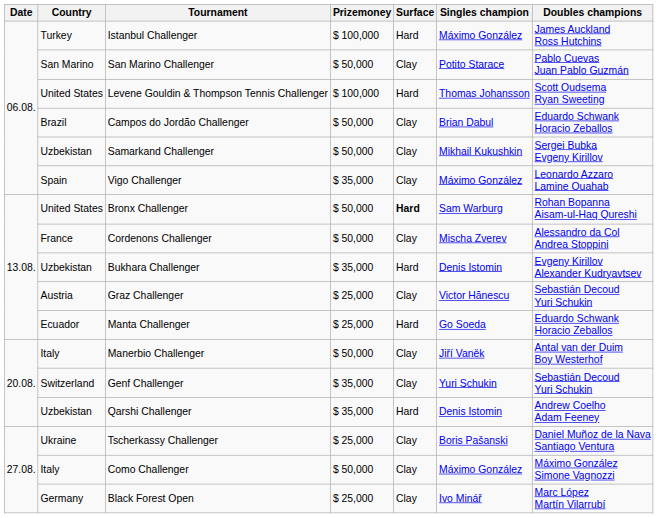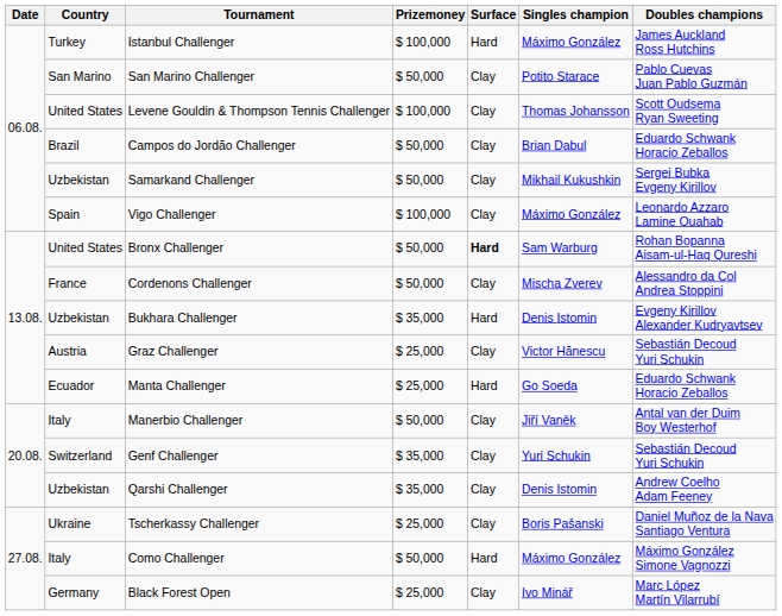 <table class="sortable wikitable" style=font-size:97%>
 <tr>
 <th>Date</th>
 <th>Country</th>
 <th>Tournament</th>
 <th>Prizemoney</th>
 <th>Surface</th>
 <th>Singles champion</th>
 <th>Doubles champions</th>
 </tr>
 <tr>
 <td rowspan="6">06.08.</td>
 <td>Turkey</td>
 <td>Istanbul Challenger</td>
 <td>$ 100,000</td>
 <td>Hard</td>
 <td> <a href='#'>Máximo González</a></td>
 <td> <a href='#'>James Auckland</a><br> <a href='#'>Ross Hutchins</a></td>
 </tr>
 <tr>
 <td>San Marino</td>
 <td>San Marino Challenger</td>
 <td>$ 50,000</td>
 <td>Clay</td>
 <td> <a href='#'>Potito Starace</a></td>
 <td> <a href='#'>Pablo Cuevas</a><br> <a href='#'>Juan Pablo Guzmán</a></td>
 </tr>
 <tr>
 <td>United States</td>
 <td>Levene Gouldin & Thompson Tennis Challenger</td>
 <td>$ 100,000</td>
-<td>Hard</td>
+<td>Clay</td>
 <td> <a href='#'>Thomas Johansson</a></td>
 <td> <a href='#'>Scott Oudsema</a><br>  <a href='#'>Ryan Sweeting</a></td>
 </tr>
 <tr>
 <td>Brazil</td>
 <td>Campos do Jordão Challenger</td>
 <td>$ 50,000</td>
 <td>Clay</td>
 <td> <a href='#'>Brian Dabul</a></td>
 <td> <a href='#'>Eduardo Schwank</a><br> <a href='#'>Horacio Zeballos</a></td>
 </tr>
 <tr>
 <td>Uzbekistan</td>
 <td>Samarkand Challenger</td>
 <td>$ 50,000</td>
 <td>Clay</td>
 <td> <a href='#'>Mikhail Kukushkin</a></td>
 <td> <a href='#'>Sergei Bubka</a> <br>  <a href='#'>Evgeny Kirillov</a></td>
 </tr>
 <tr>
 <td>Spain</td>
 <td>Vigo Challenger</td>
-<td>$ 35,000</td>
+<td>$ 100,000</td>
 <td>Clay</td>
 <td> <a href='#'>Máximo González</a></td>
 <td> <a href='#'>Leonardo Azzaro</a><br> <a href='#'>Lamine Ouahab</a></td>
 </tr>
 <tr>
 <td rowspan="5">13.08.</td>
 <td>United States</td>
 <td>Bronx Challenger</td>
 <td>$ 50,000</td>
 <td><strong>Hard</strong></td>
 <td> <a href='#'>Sam Warburg</a></td>
 <td> <a href='#'>Rohan Bopanna</a><br> <a href='#'>Aisam-ul-Haq Qureshi</a></td>
 </tr>
 <tr>
 <td>France</td>
 <td>Cordenons Challenger</td>
 <td>$ 50,000</td>
 <td>Clay</td>
 <td> <a href='#'>Mischa Zverev</a></td>
 <td> <a href='#'>Alessandro da Col</a> <br>  <a href='#'>Andrea Stoppini</a></td>
 </tr>
 <tr>
 <td>Uzbekistan</td>
 <td>Bukhara Challenger</td>
 <td>$ 35,000</td>
 <td>Hard</td>
 <td> <a href='#'>Denis Istomin</a></td>
 <td> <a href='#'>Evgeny Kirillov</a><br> <a href='#'>Alexander Kudryavtsev</a></td>
 </tr>
 <tr>
 <td>Austria</td>
 <td>Graz Challenger</td>
 <td>$ 25,000</td>
 <td>Clay</td>
 <td> <a href='#'>Victor Hănescu</a></td>
 <td> <a href='#'>Sebastián Decoud</a><br> <a href='#'>Yuri Schukin</a></td>
 </tr>
 <tr>
 <td>Ecuador</td>
 <td>Manta Challenger</td>
 <td>$ 25,000</td>
 <td>Hard</td>
 <td> <a href='#'>Go Soeda</a></td>
 <td> <a href='#'>Eduardo Schwank</a> <br>  <a href='#'>Horacio Zeballos</a></td>
 </tr>
 <tr>
 <td rowspan="3">20.08.</td>
 <td>Italy</td>
 <td>Manerbio Challenger</td>
 <td>$ 50,000</td>
 <td>Clay</td>
 <td> <a href='#'>Jiří Vaněk</a></td>
 <td> <a href='#'>Antal van der Duim</a> <br>  <a href='#'>Boy Westerhof</a></td>
 </tr>
 <tr>
 <td>Switzerland</td>
 <td>Genf Challenger</td>
 <td>$ 35,000</td>
 <td>Clay</td>
 <td> <a href='#'>Yuri Schukin</a></td>
 <td> <a href='#'>Sebastián Decoud</a><br>  <a href='#'>Yuri Schukin</a></td>
 </tr>
 <tr>
 <td>Uzbekistan</td>
 <td>Qarshi Challenger</td>
 <td>$ 35,000</td>
-<td>Hard</td>
+<td>Clay</td>
 <td> <a href='#'>Denis Istomin</a></td>
 <td> <a href='#'>Andrew Coelho</a> <br>  <a href='#'>Adam Feeney</a></td>
 </tr>
 <tr>
 <td rowspan="3">27.08.</td>
 <td>Ukraine</td>
 <td>Tscherkassy Challenger</td>
 <td>$ 25,000</td>
 <td>Clay</td>
 <td> <a href='#'>Boris Pašanski</a></td>
 <td> <a href='#'>Daniel Muñoz de la Nava</a><br> <a href='#'>Santiago Ventura</a></td>
 </tr>
 <tr>
 <td>Italy</td>
 <td>Como Challenger</td>
 <td>$ 50,000</td>
-<td>Clay</td>
+<td>Hard</td>
 <td> <a href='#'>Máximo González</a></td>
 <td> <a href='#'>Máximo González</a> <br>  <a href='#'>Simone Vagnozzi</a></td>
 </tr>
 <tr>
 <td>Germany</td>
 <td>Black Forest Open</td>
 <td>$ 25,000</td>
 <td>Clay</td>
 <td> <a href='#'>Ivo Minář</a></td>
 <td> <a href='#'>Marc López</a><br> <a href='#'>Martín Vilarrubí</a></td>
 </tr>
 </table>
